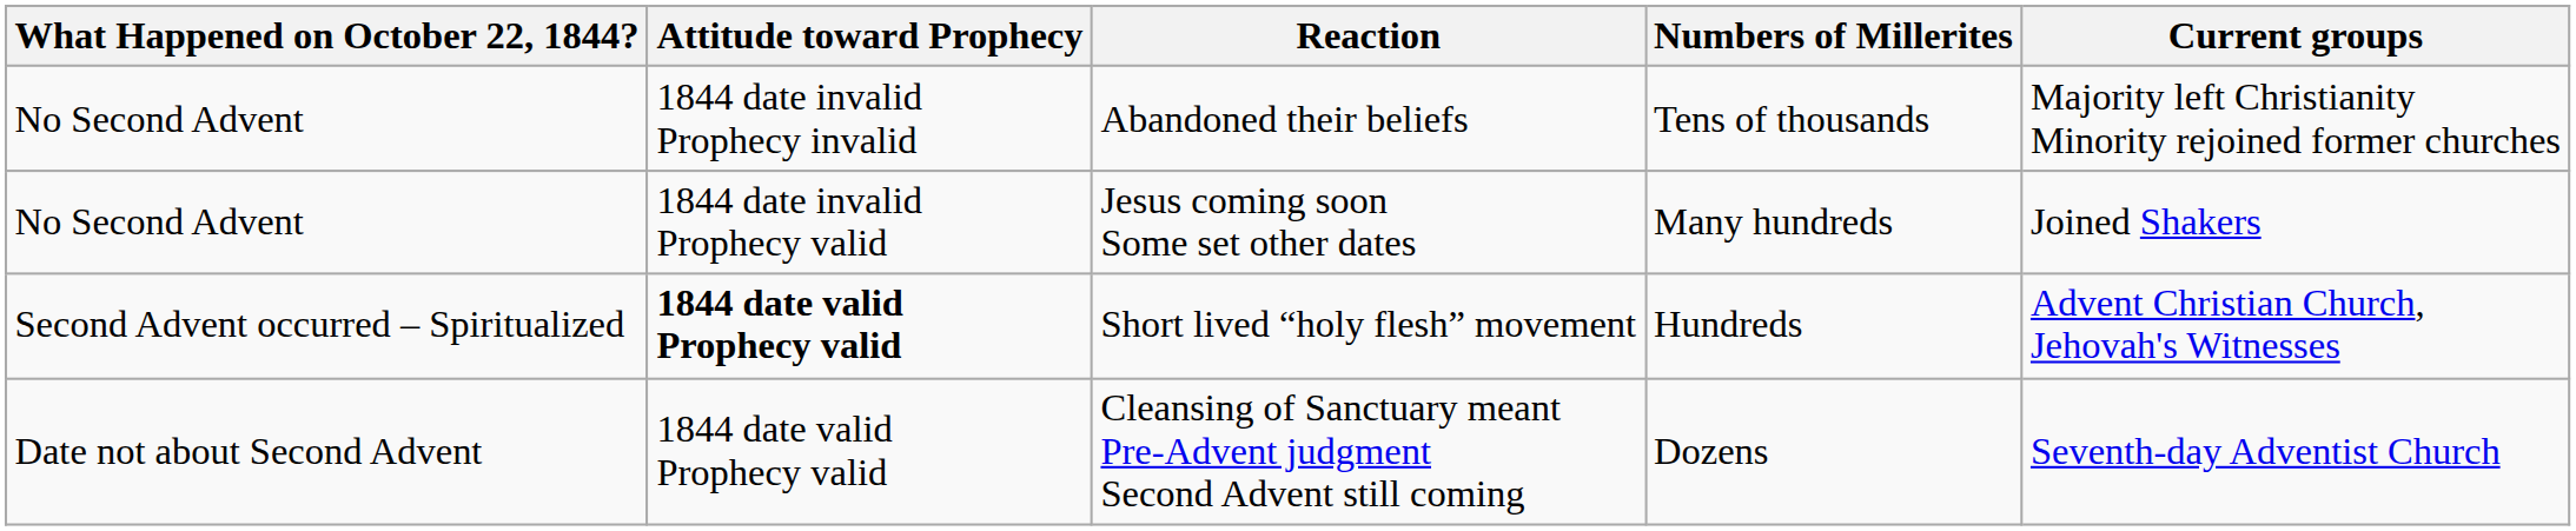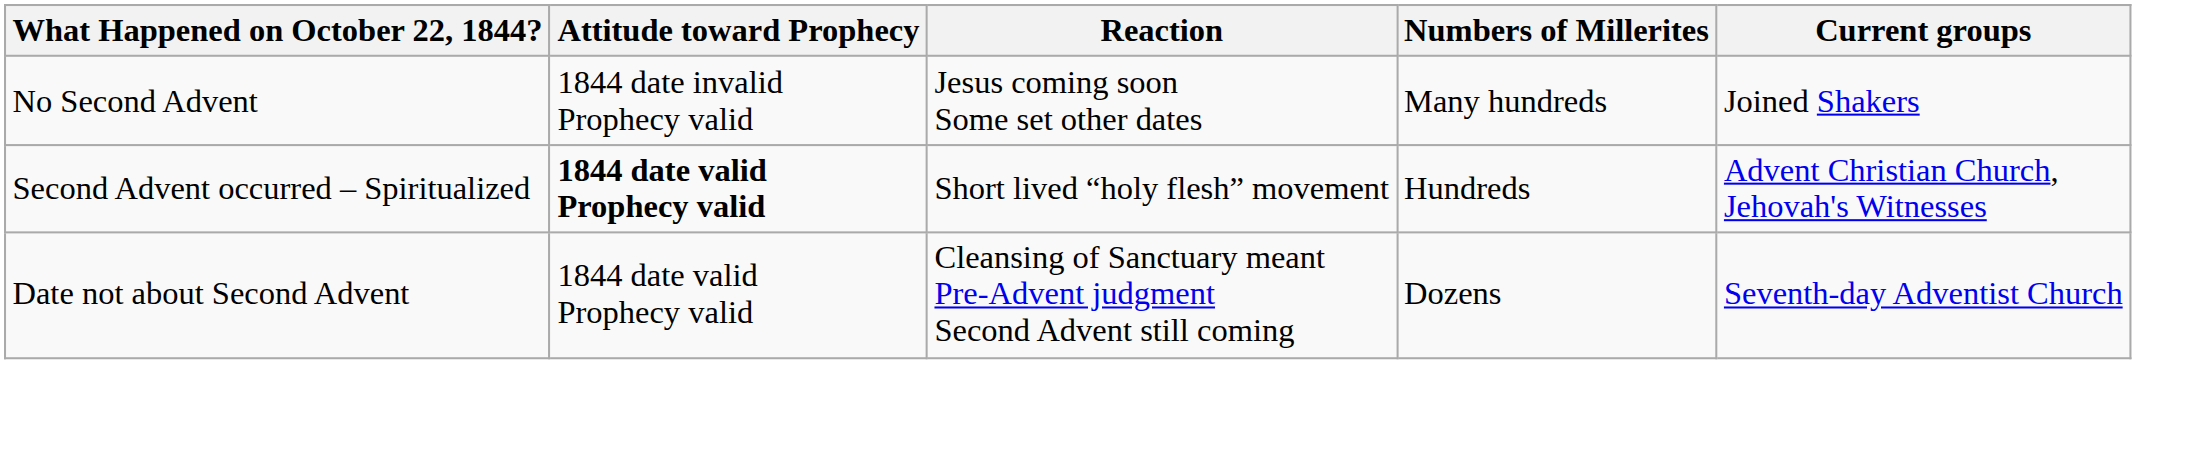 <table class="wikitable">
 <tr>
 <th scope="col">What Happened on October 22, 1844?</th>
 <th scope="col">Attitude toward Prophecy</th>
 <th scope="col">Reaction</th>
 <th scope="col">Numbers of Millerites</th>
 <th scope="col">Current groups</th>
-</tr>
-<tr>
-<td>No Second Advent</td>
-<td>1844 date invalid<br>Prophecy invalid</td>
-<td>Abandoned their beliefs</td>
-<td>Tens of thousands</td>
-<td>Majority left Christianity<br>Minority rejoined former churches</td>
 </tr>
 <tr>
 <td>No Second Advent</td>
 <td>1844 date invalid<br>Prophecy valid</td>
 <td>Jesus coming soon<br>Some set other dates</td>
 <td>Many hundreds</td>
 <td>Joined <a href='#'>Shakers</a></td>
 </tr>
 <tr>
 <td>Second Advent occurred – Spiritualized</td>
 <td><strong>1844 date valid<br>Prophecy valid</strong></td>
 <td>Short lived “holy flesh” movement</td>
 <td>Hundreds</td>
 <td><a href='#'>Advent Christian Church</a>,<br><a href='#'>Jehovah's Witnesses</a></td>
 </tr>
 <tr>
 <td>Date not about Second Advent</td>
 <td>1844 date valid<br>Prophecy valid</td>
 <td>Cleansing of Sanctuary meant<br><a href='#'>Pre-Advent judgment</a><br>Second Advent still coming</td>
 <td>Dozens</td>
 <td><a href='#'>Seventh-day Adventist Church</a></td>
 </tr>
 </table>
